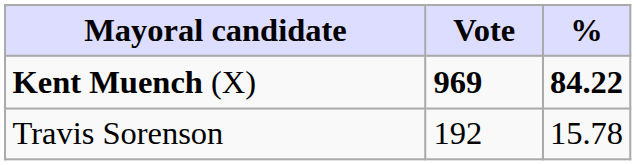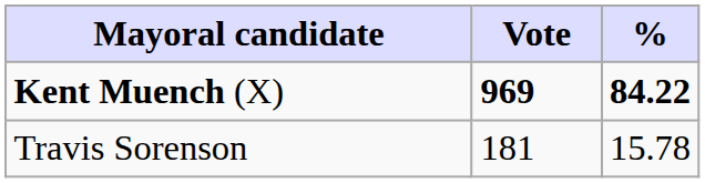 <table class="wikitable">
 <tr>
 <th style="background:#ddf; width:200px;">Mayoral candidate</th>
 <th style="background:#ddf; width:50px;">Vote</th>
 <th style="background:#ddf; width:30px;">%</th>
 </tr>
 <tr>
 <td><strong>Kent Muench</strong> (X)</td>
 <td><strong>969</strong></td>
 <td><strong>84.22</strong></td>
 </tr>
 <tr>
 <td>Travis Sorenson</td>
-<td>192</td>
+<td>181</td>
 <td>15.78</td>
 </tr>
 </table>
